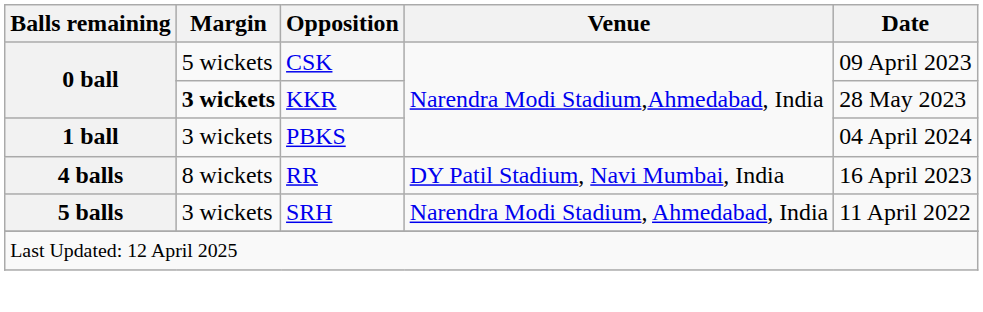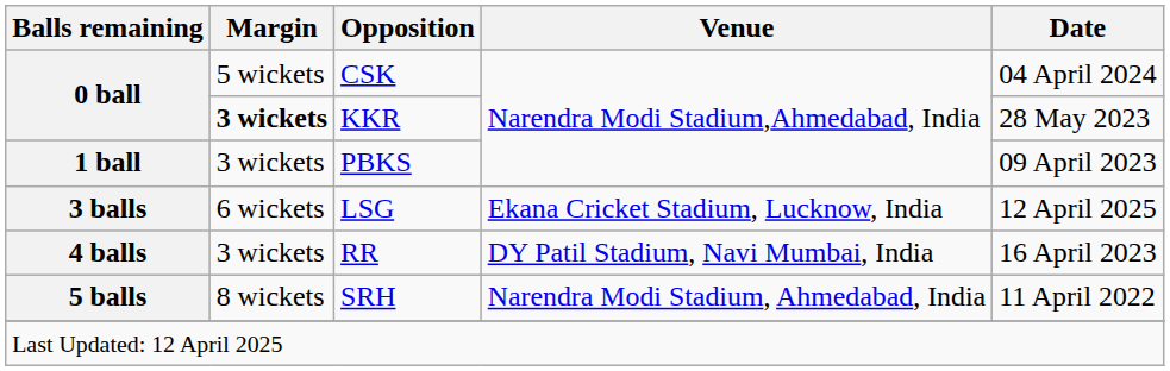 <table class="wikitable">
 <tr>
 <th>Balls remaining</th>
 <th>Margin</th>
 <th>Opposition</th>
 <th>Venue</th>
 <th>Date</th>
 </tr>
 <tr>
 <th rowspan="2">0 ball</th>
 <td>5 wickets</td>
 <td><a href='#'>CSK</a></td>
 <td rowspan="3"><a href='#'>Narendra Modi Stadium</a>,<a href='#'>Ahmedabad</a>, India</td>
-<td>09 April 2023</td>
+<td>04 April 2024</td>
 </tr>
 <tr>
 <td><strong>3 wickets</strong></td>
 <td><a href='#'>KKR</a></td>
 <td>28 May 2023</td>
 </tr>
 <tr>
 <th>1 ball</th>
 <td>3 wickets</td>
 <td><a href='#'>PBKS</a></td>
-<td>04 April 2024</td>
+<td>09 April 2023</td>
+</tr>
+<tr>
+<th>3 balls</th>
+<td>6 wickets</td>
+<td><a href='#'>LSG</a></td>
+<td><a href='#'>Ekana Cricket Stadium</a>, <a href='#'>Lucknow</a>, India</td>
+<td>12 April 2025</td>
 </tr>
 <tr>
 <th>4 balls</th>
-<td>8 wickets</td>
+<td>3 wickets</td>
 <td><a href='#'>RR</a></td>
 <td><a href='#'>DY Patil Stadium</a>, <a href='#'>Navi Mumbai</a>, India</td>
 <td>16 April 2023</td>
 </tr>
 <tr>
 <th>5 balls</th>
-<td>3 wickets</td>
+<td>8 wickets</td>
 <td><a href='#'>SRH</a></td>
 <td><a href='#'>Narendra Modi Stadium</a>, <a href='#'>Ahmedabad</a>, India</td>
 <td>11 April 2022</td>
 </tr>
 <tr>
 </tr>
 <tr class=sortbottom>
 <td colspan=5><small>Last Updated: 12 April 2025</small></td>
 </tr>
 </table>
